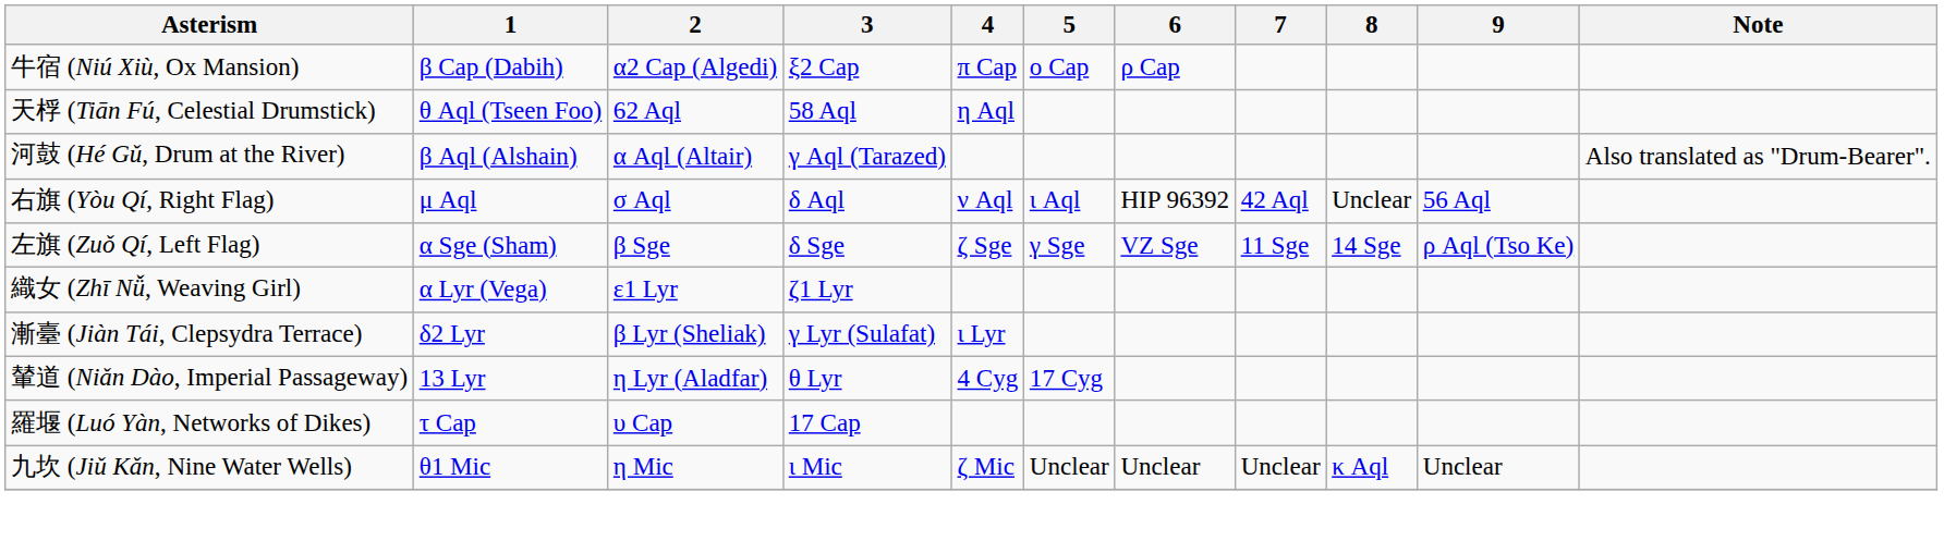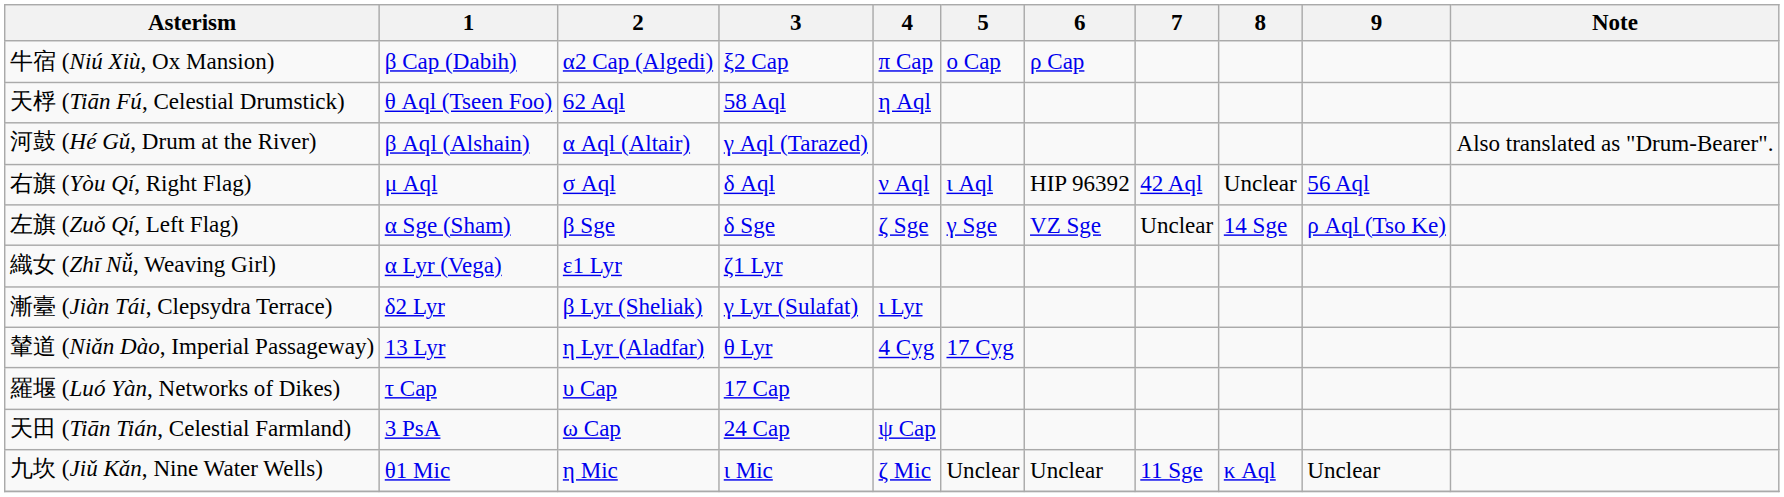 <table class = "wikitable">
 <tr>
 <th>Asterism</th>
 <th>1</th>
 <th>2</th>
 <th>3</th>
 <th>4</th>
 <th>5</th>
 <th>6</th>
 <th>7</th>
 <th>8</th>
 <th>9</th>
 <th>Note</th>
 </tr>
 <tr>
 <td>牛宿 (<em>Niú Xiù</em>, Ox Mansion)</td>
 <td><a href='#'>β Cap (Dabih)</a></td>
 <td><a href='#'>α2 Cap (Algedi)</a></td>
 <td><a href='#'>ξ2 Cap</a></td>
 <td><a href='#'>π Cap</a></td>
 <td><a href='#'>ο Cap</a></td>
 <td><a href='#'>ρ Cap</a></td>
 <td></td>
 <td></td>
 <td></td>
 <td></td>
 </tr>
 <tr>
 <td>天桴 (<em>Tiān Fú</em>, Celestial Drumstick)</td>
 <td><a href='#'>θ Aql (Tseen Foo)</a></td>
 <td><a href='#'>62 Aql</a></td>
 <td><a href='#'>58 Aql</a></td>
 <td><a href='#'>η Aql</a></td>
 <td></td>
 <td></td>
 <td></td>
 <td></td>
 <td></td>
 <td></td>
 </tr>
 <tr>
 <td>河鼓 (<em>Hé Gǔ</em>, Drum at the River)</td>
 <td><a href='#'>β Aql (Alshain)</a></td>
 <td><a href='#'>α Aql (Altair)</a></td>
 <td><a href='#'>γ Aql (Tarazed)</a></td>
 <td></td>
 <td></td>
 <td></td>
 <td></td>
 <td></td>
 <td></td>
 <td>Also translated as "Drum-Bearer".</td>
 </tr>
 <tr>
 <td>右旗 (<em>Yòu Qí</em>, Right Flag)</td>
 <td><a href='#'>μ Aql</a></td>
 <td><a href='#'>σ Aql</a></td>
 <td><a href='#'>δ Aql</a></td>
 <td><a href='#'>ν Aql</a></td>
 <td><a href='#'>ι Aql</a></td>
 <td>HIP 96392</td>
 <td><a href='#'>42 Aql</a></td>
 <td>Unclear</td>
 <td><a href='#'>56 Aql</a></td>
 <td></td>
 </tr>
 <tr>
 <td>左旗 (<em>Zuǒ Qí</em>, Left Flag)</td>
 <td><a href='#'>α Sge (Sham)</a></td>
 <td><a href='#'>β Sge</a></td>
 <td><a href='#'>δ Sge</a></td>
 <td><a href='#'>ζ Sge</a></td>
 <td><a href='#'>γ Sge</a></td>
 <td><a href='#'>VZ Sge</a></td>
-<td><a href='#'>11 Sge</a></td>
+<td>Unclear</td>
 <td><a href='#'>14 Sge</a></td>
 <td><a href='#'>ρ Aql (Tso Ke)</a></td>
 <td></td>
 </tr>
 <tr>
 <td>織女 (<em>Zhī Nǚ</em>, Weaving Girl)</td>
 <td><a href='#'>α Lyr (Vega)</a></td>
 <td><a href='#'>ε1 Lyr</a></td>
 <td><a href='#'>ζ1 Lyr</a></td>
 <td></td>
 <td></td>
 <td></td>
 <td></td>
 <td></td>
 <td></td>
 <td></td>
 </tr>
 <tr>
 <td>漸臺 (<em>Jiàn Tái</em>, Clepsydra Terrace)</td>
 <td><a href='#'>δ2 Lyr</a></td>
 <td><a href='#'>β Lyr (Sheliak)</a></td>
 <td><a href='#'>γ Lyr (Sulafat)</a></td>
 <td><a href='#'>ι Lyr</a></td>
 <td></td>
 <td></td>
 <td></td>
 <td></td>
 <td></td>
 <td></td>
 </tr>
 <tr>
 <td>輦道 (<em>Niǎn Dào</em>, Imperial Passageway)</td>
 <td><a href='#'>13 Lyr</a></td>
 <td><a href='#'>η Lyr (Aladfar)</a></td>
 <td><a href='#'>θ Lyr</a></td>
 <td><a href='#'>4 Cyg</a></td>
 <td><a href='#'>17 Cyg</a></td>
 <td></td>
 <td></td>
 <td></td>
 <td></td>
 <td></td>
 </tr>
 <tr>
 <td>羅堰 (<em>Luó Yàn</em>, Networks of Dikes)</td>
 <td><a href='#'>τ Cap</a></td>
 <td><a href='#'>υ Cap</a></td>
 <td><a href='#'>17 Cap</a></td>
 <td></td>
 <td></td>
 <td></td>
 <td></td>
 <td></td>
 <td></td>
 <td></td>
 </tr>
 <tr>
+<td>天田 (<em>Tiān Tián</em>, Celestial Farmland)</td>
+<td><a href='#'>3 PsA</a></td>
+<td><a href='#'>ω Cap</a></td>
+<td><a href='#'>24 Cap</a></td>
+<td><a href='#'>ψ Cap</a></td>
+<td></td>
+<td></td>
+<td></td>
+<td></td>
+<td></td>
+<td></td>
+</tr>
+<tr>
 <td>九坎 (<em>Jiǔ Kǎn</em>, Nine Water Wells)</td>
 <td><a href='#'>θ1 Mic</a></td>
 <td><a href='#'>η Mic</a></td>
 <td><a href='#'>ι Mic</a></td>
 <td><a href='#'>ζ Mic</a></td>
 <td>Unclear</td>
 <td>Unclear</td>
-<td>Unclear</td>
+<td><a href='#'>11 Sge</a></td>
 <td><a href='#'>κ Aql</a></td>
 <td>Unclear</td>
 <td></td>
 </tr>
 <tr>
 </tr>
 </table>
